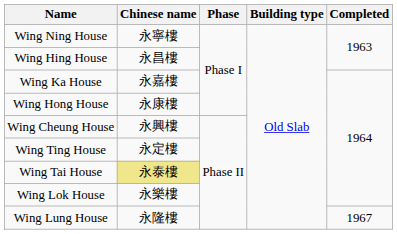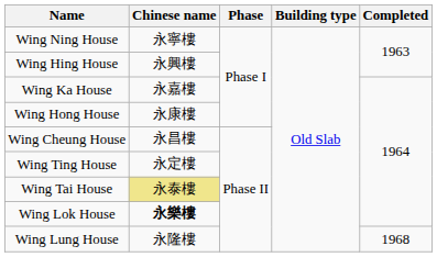 <table class="wikitable" style="text-align: center">
 <tr>
 <th>Name</th>
 <th>Chinese name</th>
 <th>Phase</th>
 <th>Building type</th>
 <th>Completed</th>
 </tr>
 <tr>
 <td>Wing Ning House</td>
 <td>永寧樓</td>
 <td rowspan="4">Phase I</td>
 <td rowspan="9"><a href='#'>Old Slab</a></td>
 <td rowspan="2">1963</td>
 </tr>
 <tr>
 <td>Wing Hing House</td>
-<td>永昌樓</td>
+<td>永興樓</td>
 </tr>
 <tr>
 <td>Wing Ka House</td>
 <td>永嘉樓</td>
 <td rowspan="6">1964</td>
 </tr>
 <tr>
 <td>Wing Hong House</td>
 <td>永康樓</td>
 </tr>
 <tr>
 <td>Wing Cheung House</td>
-<td>永興樓</td>
+<td>永昌樓</td>
 <td rowspan="5">Phase II</td>
 </tr>
 <tr>
 <td>Wing Ting House</td>
 <td>永定樓</td>
 </tr>
 <tr>
 <td>Wing Tai House</td>
 <td style="background: khaki;">永泰樓</td>
 </tr>
 <tr>
 <td>Wing Lok House</td>
-<td>永樂樓</td>
+<td><strong>永樂樓</strong></td>
 </tr>
 <tr>
 <td>Wing Lung House</td>
 <td>永隆樓</td>
-<td>1967</td>
+<td>1968</td>
 </tr>
 </table>
